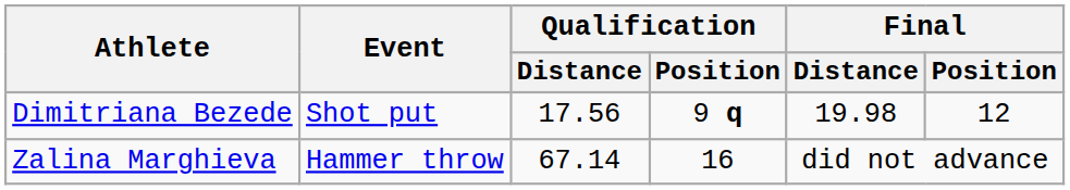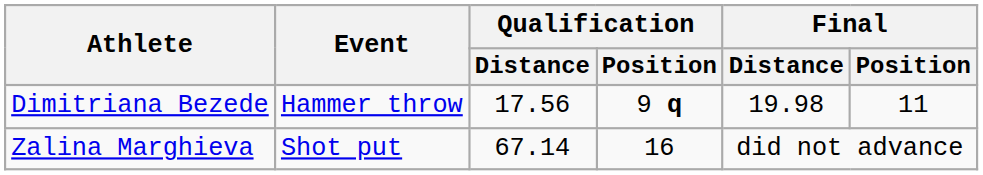 <table class="wikitable" style="font-size:90%">
 <tr>
 <th rowspan="2">Athlete</th>
 <th rowspan="2">Event</th>
 <th colspan="2">Qualification</th>
 <th colspan="2">Final</th>
 </tr>
 <tr style="font-size:95%">
 <th>Distance</th>
 <th>Position</th>
 <th>Distance</th>
 <th>Position</th>
 </tr>
 <tr align="center">
 <td align="left"><a href='#'>Dimitriana Bezede</a></td>
-<td align="left"><a href='#'>Shot put</a></td>
+<td align="left"><a href='#'>Hammer throw</a></td>
 <td>17.56</td>
 <td>9 <strong>q</strong></td>
 <td>19.98</td>
-<td>12</td>
+<td>11</td>
 </tr>
 <tr align="center">
 <td align="left"><a href='#'>Zalina Marghieva</a></td>
-<td align="left"><a href='#'>Hammer throw</a></td>
+<td align="left"><a href='#'>Shot put</a></td>
 <td>67.14</td>
 <td>16</td>
 <td colspan=2>did not advance</td>
 </tr>
 </table>
